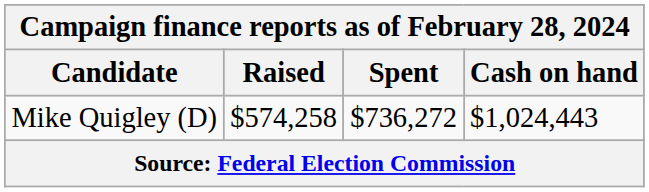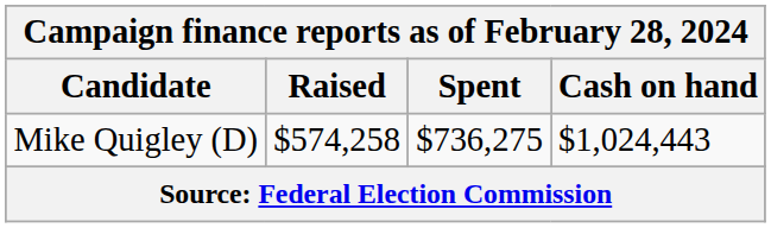 <table class="wikitable sortable">
 <tr>
 <th colspan=4>Campaign finance reports as of February 28, 2024</th>
 </tr>
 <tr style="text-align:center;">
 <th>Candidate</th>
 <th>Raised</th>
 <th>Spent</th>
 <th>Cash on hand</th>
 </tr>
 <tr>
 <td>Mike Quigley (D)</td>
 <td>$574,258</td>
-<td>$736,272</td>
+<td>$736,275</td>
 <td>$1,024,443</td>
 </tr>
 <tr>
 <th colspan="4"><small>Source: <a href='#'>Federal Election Commission</a></small></th>
 </tr>
 </table>
